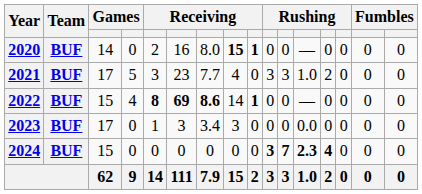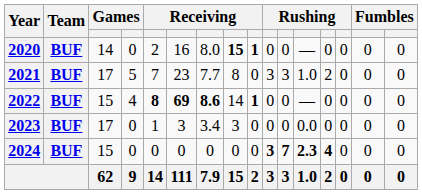 <table class="wikitable" style="text-align:center;">
 <tr>
 <th rowspan="2">Year</th>
 <th rowspan="2">Team</th>
 <th colspan="2">Games</th>
 <th colspan="5">Receiving</th>
 <th colspan="5">Rushing</th>
 <th colspan="2">Fumbles</th>
 </tr>
 <tr>
 <th></th>
 <th></th>
 <th></th>
 <th></th>
 <th></th>
 <th></th>
 <th></th>
 <th></th>
 <th></th>
 <th></th>
 <th></th>
 <th></th>
 <th></th>
 <th></th>
 </tr>
 <tr>
 <th><a href='#'>2020</a></th>
 <th><a href='#'>BUF</a></th>
 <td>14</td>
 <td>0</td>
 <td>2</td>
 <td>16</td>
 <td>8.0</td>
 <td><strong>15</strong></td>
 <td><strong>1</strong></td>
 <td>0</td>
 <td>0</td>
 <td>—</td>
 <td>0</td>
 <td>0</td>
 <td>0</td>
 <td>0</td>
 </tr>
 <tr>
 <th><a href='#'>2021</a></th>
 <th><a href='#'>BUF</a></th>
 <td>17</td>
 <td>5</td>
-<td>3</td>
+<td>7</td>
 <td>23</td>
 <td>7.7</td>
-<td>4</td>
+<td>8</td>
 <td>0</td>
 <td>3</td>
 <td>3</td>
 <td>1.0</td>
 <td>2</td>
 <td>0</td>
 <td>0</td>
 <td>0</td>
 </tr>
 <tr>
 <th><a href='#'>2022</a></th>
 <th><a href='#'>BUF</a></th>
 <td>15</td>
 <td>4</td>
 <td><strong>8</strong></td>
 <td><strong>69</strong></td>
 <td><strong>8.6</strong></td>
 <td>14</td>
 <td><strong>1</strong></td>
 <td>0</td>
 <td>0</td>
 <td>—</td>
 <td>0</td>
 <td>0</td>
 <td>0</td>
 <td>0</td>
 </tr>
 <tr>
 <th><a href='#'>2023</a></th>
 <th><a href='#'>BUF</a></th>
 <td>17</td>
 <td>0</td>
 <td>1</td>
 <td>3</td>
 <td>3.4</td>
 <td>3</td>
 <td>0</td>
 <td>0</td>
 <td>0</td>
 <td>0.0</td>
 <td>0</td>
 <td>0</td>
 <td>0</td>
 <td>0</td>
 </tr>
 <tr>
 <th><a href='#'>2024</a></th>
 <th><a href='#'>BUF</a></th>
 <td>15</td>
 <td>0</td>
 <td>0</td>
 <td>0</td>
 <td>0</td>
 <td>0</td>
 <td>0</td>
 <td><strong>3</strong></td>
 <td><strong>7</strong></td>
 <td><strong>2.3</strong></td>
 <td><strong>4</strong></td>
 <td>0</td>
 <td>0</td>
 <td>0</td>
 </tr>
 <tr>
 <th colspan="2"></th>
 <th>62</th>
 <th>9</th>
 <th>14</th>
 <th>111</th>
 <th>7.9</th>
 <th>15</th>
 <th>2</th>
 <th>3</th>
 <th>3</th>
 <th>1.0</th>
 <th>2</th>
 <th>0</th>
 <th>0</th>
 <th>0</th>
 </tr>
 </table>
